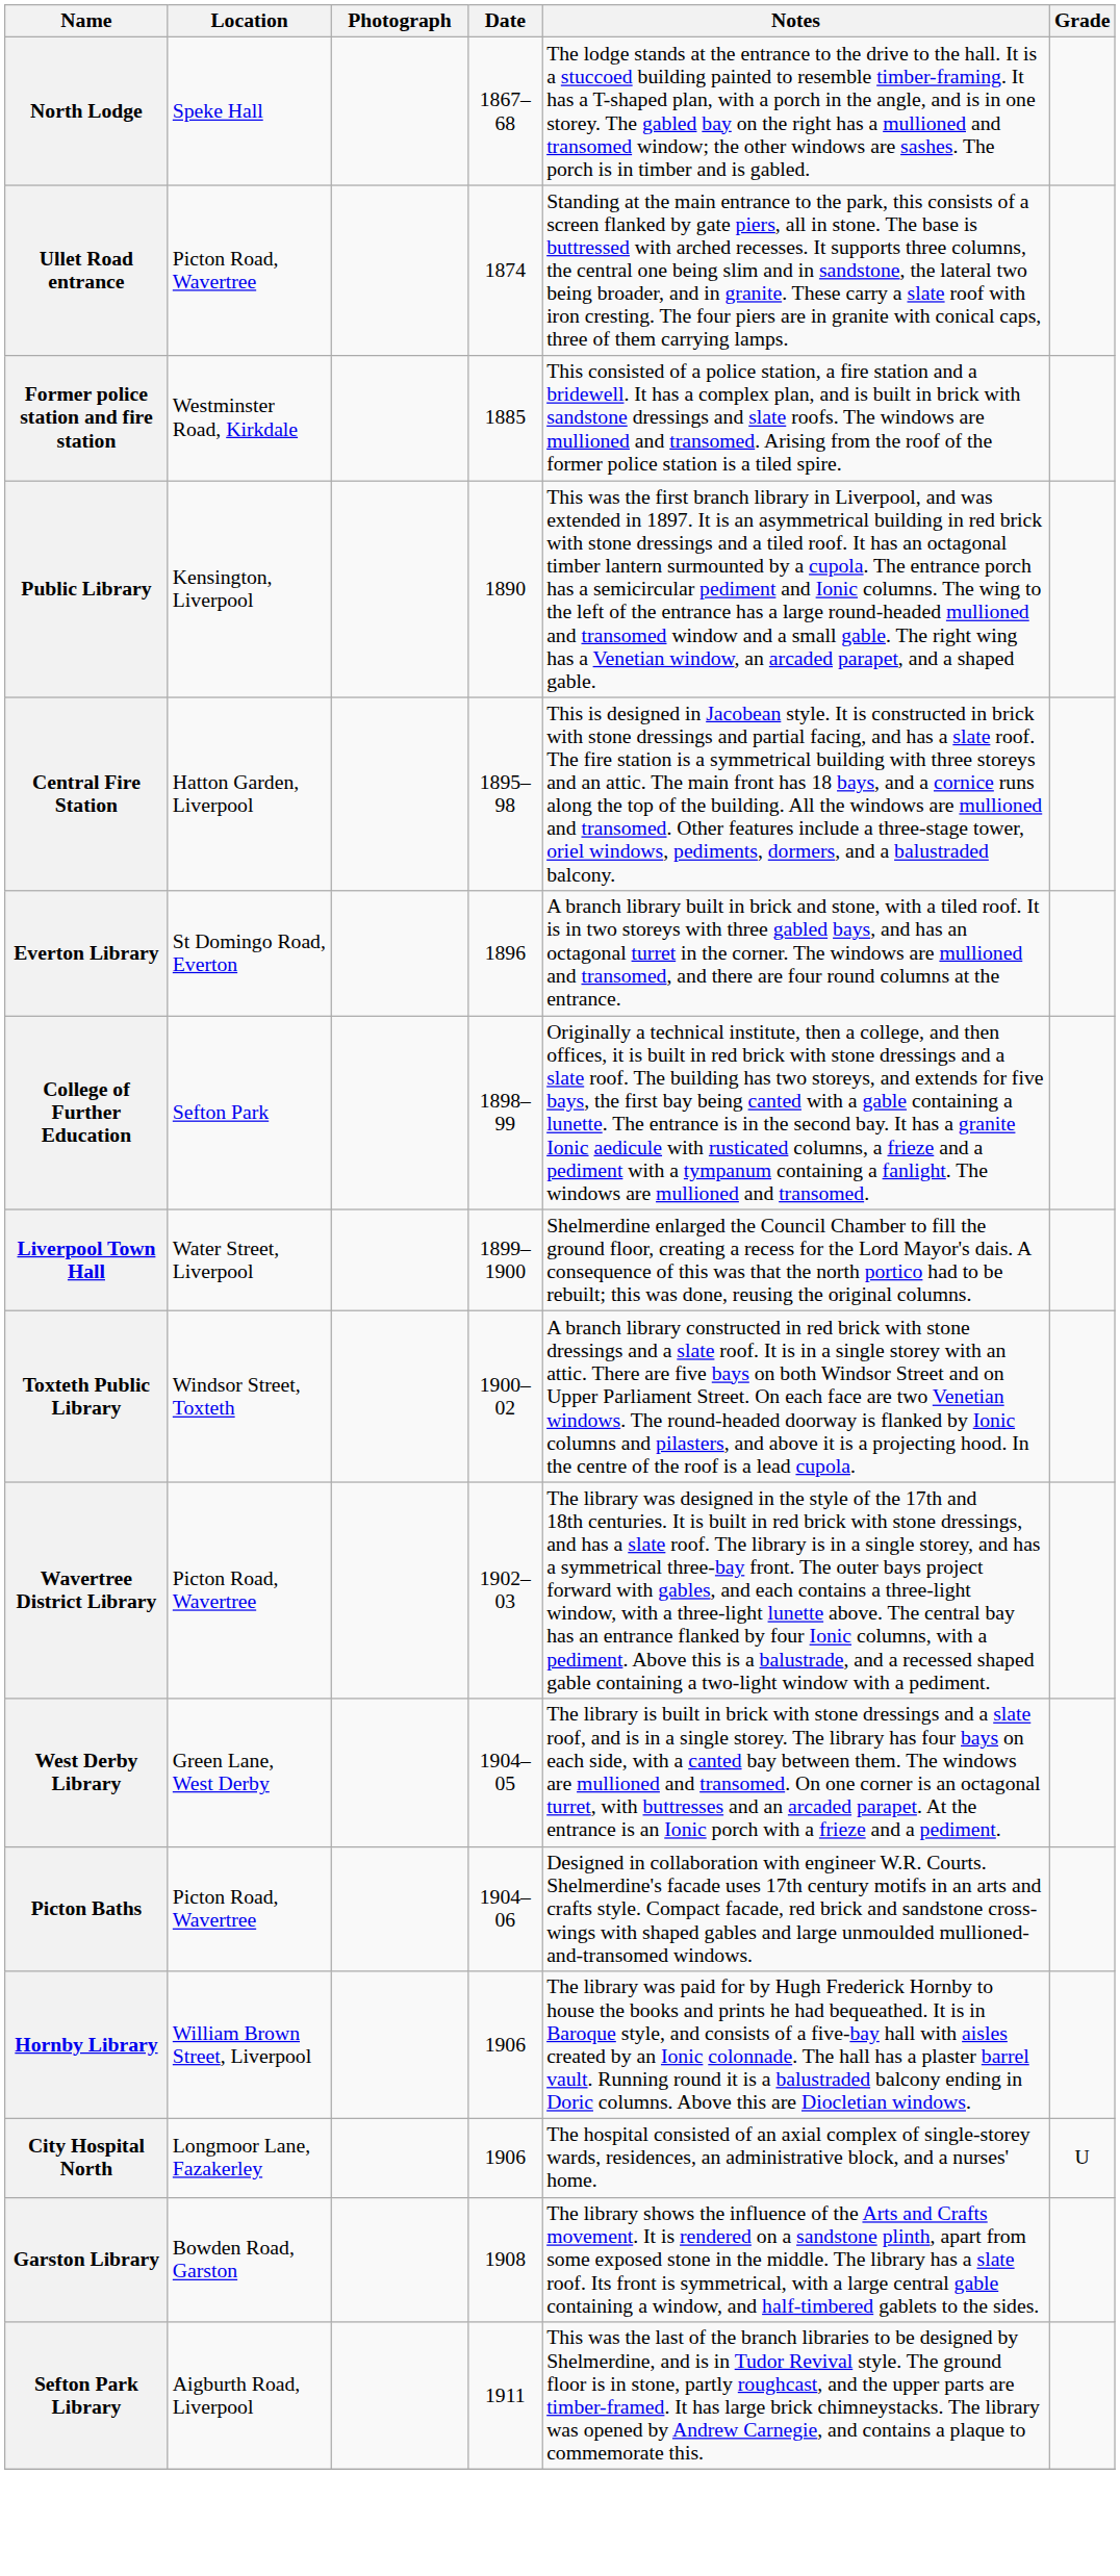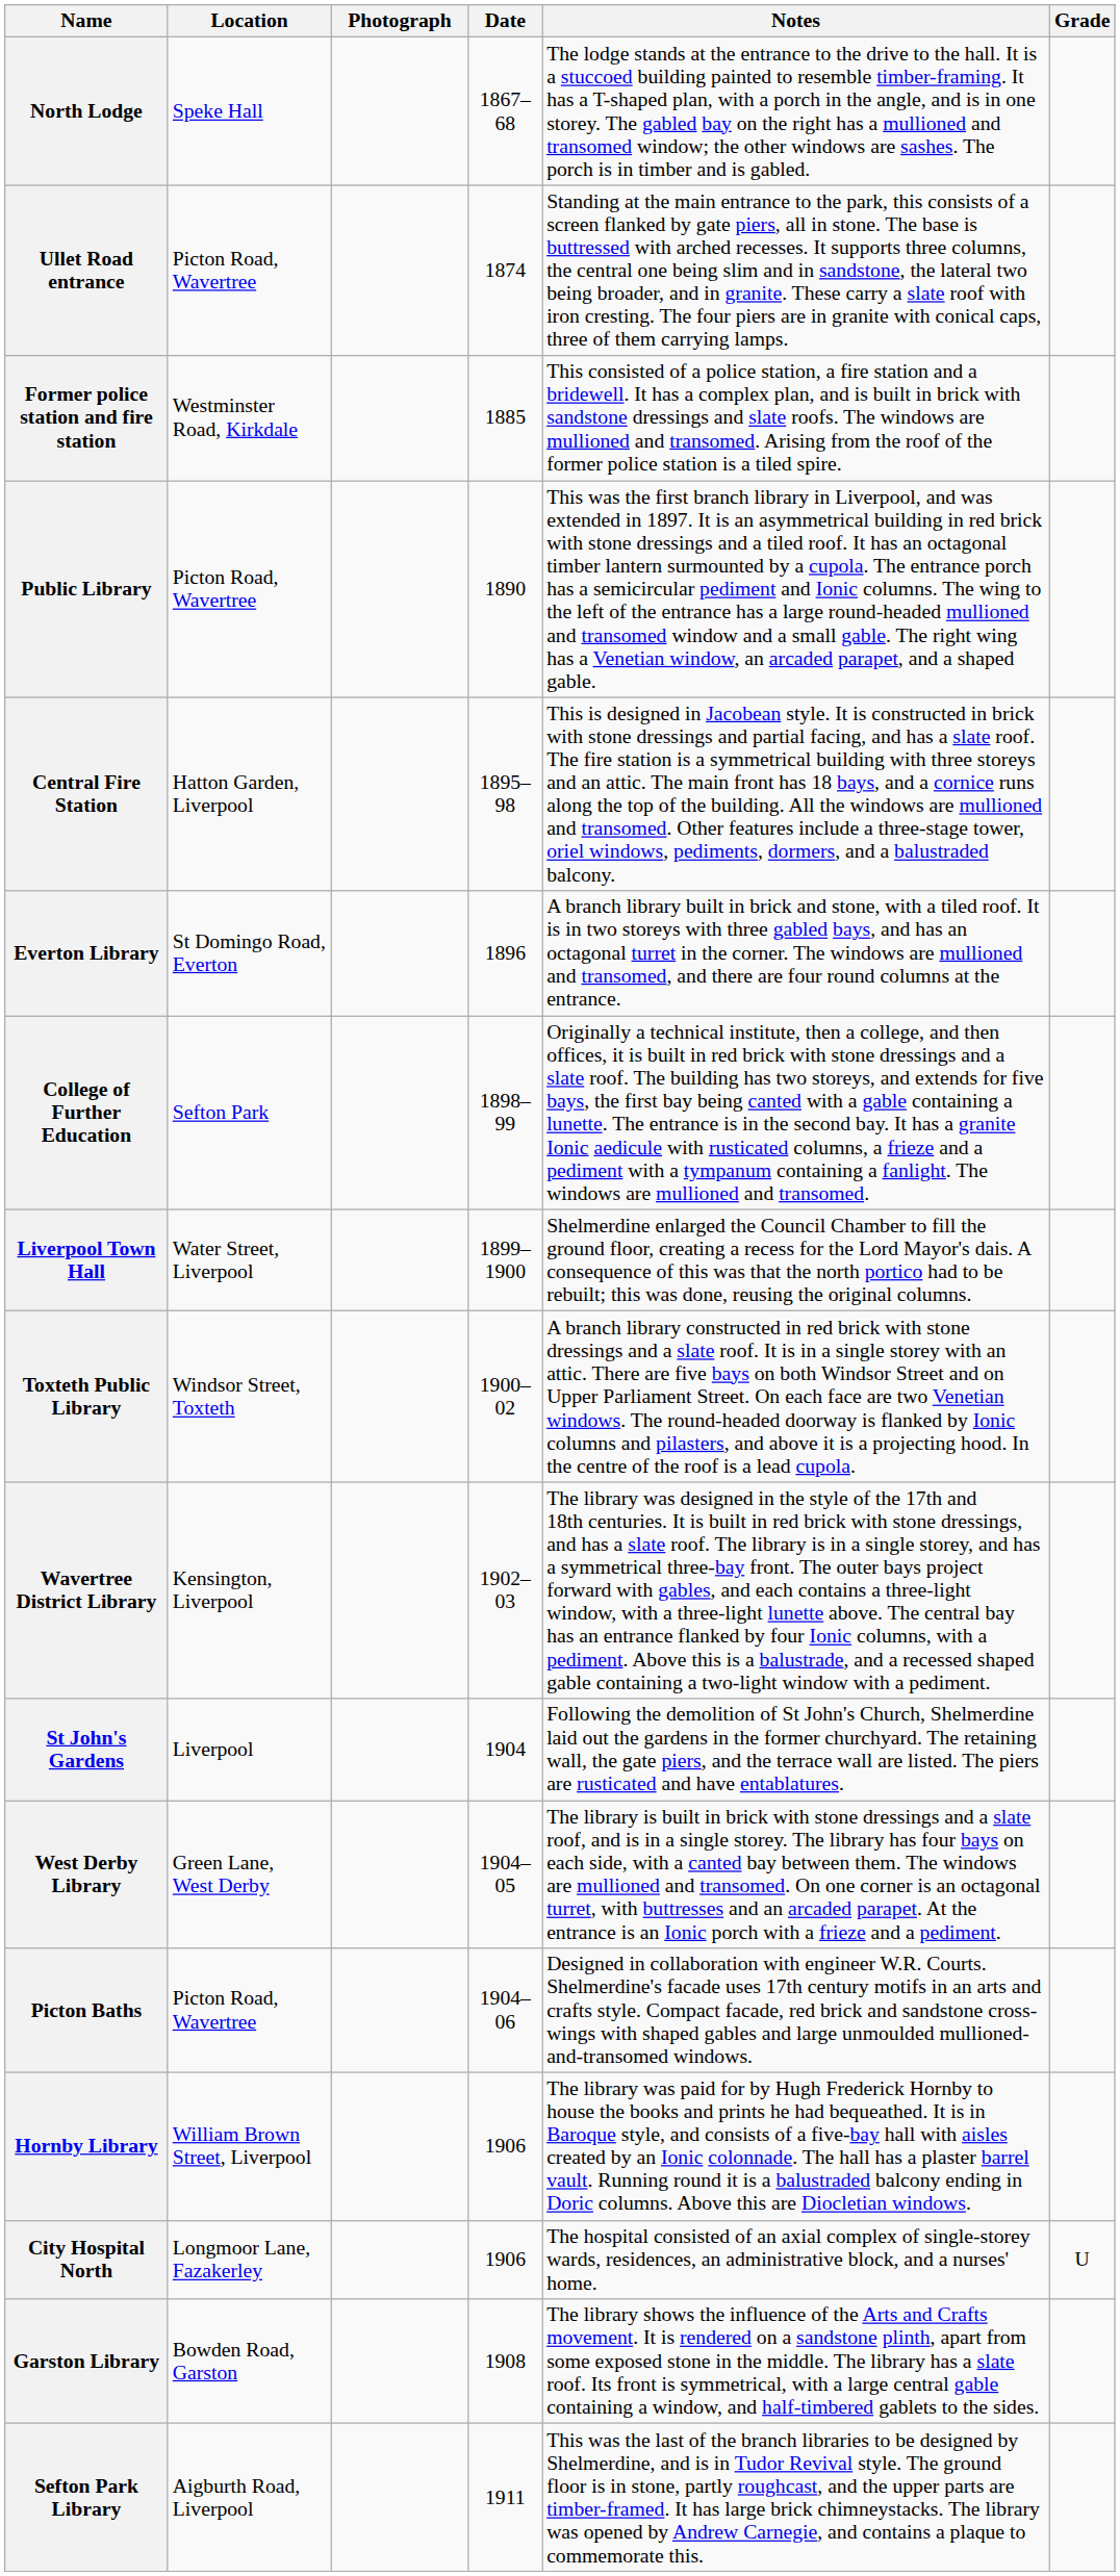 <table class="wikitable sortable plainrowheaders">
 <tr>
 <th scope="col" style="width:120px">Name</th>
 <th scope="col" style="width:120px">Location</th>
 <th scope="col" style="width:100px" class="unsortable">Photograph</th>
 <th scope="col" style="width:50px">Date</th>
 <th scope="col" class="unsortable">Notes</th>
 <th scope="col" style="width:24px">Grade</th>
 </tr>
 <tr>
 <th scope="row">North Lodge</th>
 <td><a href='#'>Speke Hall</a><br><small></small></td>
 <td></td>
 <td align="center">1867–68</td>
 <td>The lodge stands at the entrance to the drive to the hall.  It is a <a href='#'>stuccoed</a> building painted to resemble <a href='#'>timber-framing</a>.  It has a T-shaped plan, with a porch in the angle, and is in one storey.  The <a href='#'>gabled</a> <a href='#'>bay</a> on the right has a <a href='#'>mullioned</a> and <a href='#'>transomed</a> window; the other windows are <a href='#'>sashes</a>.  The porch is in timber and is gabled.</td>
 <td align="center" ></td>
 </tr>
 <tr>
 <th scope="row">Ullet Road entrance</th>
 <td>Picton Road, <a href='#'>Wavertree</a><br><small></small></td>
 <td></td>
 <td align="center">1874</td>
 <td>Standing at the main entrance to the park, this consists of a screen flanked by gate <a href='#'>piers</a>, all in stone.  The base is <a href='#'>buttressed</a> with arched recesses.  It supports three columns, the central one being slim and in <a href='#'>sandstone</a>, the lateral two being broader, and in <a href='#'>granite</a>.  These carry a <a href='#'>slate</a> roof with iron cresting.  The four piers are in granite with conical caps, three of them carrying lamps.</td>
 <td align="center" ></td>
 </tr>
 <tr>
 <th scope="row">Former police station and fire station</th>
 <td>Westminster Road, <a href='#'>Kirkdale</a><br><small></small></td>
 <td></td>
 <td align="center">1885</td>
 <td>This consisted of a police station, a fire station and a <a href='#'>bridewell</a>.  It has a complex plan, and is built in brick with <a href='#'>sandstone</a> dressings and <a href='#'>slate</a> roofs.  The windows are <a href='#'>mullioned</a> and <a href='#'>transomed</a>.  Arising from the roof of the former police station is a tiled spire.</td>
 <td align="center" ></td>
 </tr>
 <tr>
 <th scope="row">Public Library</th>
-<td>Kensington, Liverpool<br><small></small></td>
+<td>Picton Road, <a href='#'>Wavertree</a><br><small></small></td>
 <td></td>
 <td align="center">1890</td>
 <td>This was the first branch library in Liverpool, and was extended in 1897.  It is an asymmetrical building in red brick with stone dressings and a tiled roof.  It has an octagonal timber lantern surmounted by a <a href='#'>cupola</a>.  The entrance porch has a semicircular <a href='#'>pediment</a> and <a href='#'>Ionic</a> columns.  The wing to the left of the entrance has a large round-headed <a href='#'>mullioned</a> and <a href='#'>transomed</a> window and a small <a href='#'>gable</a>.  The right wing has a <a href='#'>Venetian window</a>, an <a href='#'>arcaded</a> <a href='#'>parapet</a>, and a shaped gable.</td>
 <td align="center" ></td>
 </tr>
 <tr>
 <th scope="row">Central Fire Station</th>
 <td>Hatton Garden, Liverpool<br><small></small></td>
 <td></td>
 <td align="center">1895–98</td>
 <td>This is designed in <a href='#'>Jacobean</a> style.  It is constructed in brick with stone dressings and partial facing, and has a <a href='#'>slate</a> roof.  The fire station is a symmetrical building with three storeys and an attic.  The main front has 18 <a href='#'>bays</a>, and a <a href='#'>cornice</a> runs along the top of the building.  All the windows are <a href='#'>mullioned</a> and <a href='#'>transomed</a>.  Other features include a three-stage tower, <a href='#'>oriel windows</a>, <a href='#'>pediments</a>, <a href='#'>dormers</a>, and a <a href='#'>balustraded</a> balcony.</td>
 <td align="center" ></td>
 </tr>
 <tr>
 <th scope="row">Everton Library</th>
 <td>St Domingo Road, <a href='#'>Everton</a><br><small></small></td>
 <td></td>
 <td align="center">1896</td>
 <td>A branch library built in brick and stone, with a tiled roof.  It is in two storeys with three <a href='#'>gabled</a> <a href='#'>bays</a>, and has an octagonal <a href='#'>turret</a> in the corner.  The windows are <a href='#'>mullioned</a> and <a href='#'>transomed</a>, and there are four round columns at the entrance.</td>
 <td align="center" ></td>
 </tr>
 <tr>
 <th scope="row">College of Further Education</th>
 <td><a href='#'>Sefton Park</a><br><small></small></td>
 <td></td>
 <td align="center">1898–99</td>
 <td>Originally a technical institute, then a college, and then offices, it is built in red brick with stone dressings and a <a href='#'>slate</a> roof.  The building has two storeys, and extends for five <a href='#'>bays</a>, the first bay being <a href='#'>canted</a> with a <a href='#'>gable</a> containing a <a href='#'>lunette</a>.  The entrance is in the second bay.  It has a <a href='#'>granite</a> <a href='#'>Ionic</a> <a href='#'>aedicule</a> with <a href='#'>rusticated</a> columns, a <a href='#'>frieze</a> and a <a href='#'>pediment</a> with a <a href='#'>tympanum</a> containing a <a href='#'>fanlight</a>. The windows are <a href='#'>mullioned</a> and <a href='#'>transomed</a>.</td>
 <td align="center" ></td>
 </tr>
 <tr>
 <th scope="row"><a href='#'>Liverpool Town Hall</a></th>
 <td>Water Street, Liverpool<br><small></small></td>
 <td></td>
 <td align="center">1899–1900</td>
 <td>Shelmerdine enlarged the Council Chamber to fill the ground floor, creating a recess for the Lord Mayor's dais.  A consequence of this was that the north <a href='#'>portico</a> had to be rebuilt; this was done, reusing the original columns.</td>
 <td align="center" ></td>
 </tr>
 <tr>
 <th scope="row">Toxteth Public Library</th>
 <td>Windsor Street, <a href='#'>Toxteth</a><br><small></small></td>
 <td></td>
 <td align="center">1900–02</td>
 <td>A branch library constructed in red brick with stone dressings and a <a href='#'>slate</a> roof.  It is in a single storey with an attic.  There are five <a href='#'>bays</a> on both Windsor Street and on Upper Parliament Street.  On each face are two <a href='#'>Venetian windows</a>.  The round-headed doorway is flanked by <a href='#'>Ionic</a> columns and <a href='#'>pilasters</a>, and above it is a projecting hood.  In the centre of the roof is a lead <a href='#'>cupola</a>.</td>
 <td align="center" ></td>
 </tr>
 <tr>
 <th scope="row">Wavertree District Library</th>
-<td>Picton Road, <a href='#'>Wavertree</a><br><small></small></td>
+<td>Kensington, Liverpool<br><small></small></td>
 <td></td>
 <td align="center">1902–03</td>
 <td>The library was designed in the style of the 17th and 18th centuries.  It is built in red brick with stone dressings, and has a <a href='#'>slate</a> roof.  The library is in a single storey, and has a symmetrical three-<a href='#'>bay</a> front.  The outer bays project forward with <a href='#'>gables</a>, and each contains a three-light window, with a three-light <a href='#'>lunette</a> above.  The central bay has an entrance flanked by four <a href='#'>Ionic</a> columns, with a <a href='#'>pediment</a>.  Above this is a <a href='#'>balustrade</a>, and a recessed shaped gable containing a two-light window with a pediment.</td>
+<td align="center" ></td>
+</tr>
+<tr>
+<th scope="row"><a href='#'>St John's Gardens</a></th>
+<td>Liverpool<br><small></small></td>
+<td></td>
+<td align="center">1904</td>
+<td>Following the demolition of St John's Church, Shelmerdine laid out the gardens in the former churchyard.  The retaining wall, the gate <a href='#'>piers</a>, and the terrace wall are listed.  The piers are <a href='#'>rusticated</a> and have <a href='#'>entablatures</a>.</td>
 <td align="center" ></td>
 </tr>
 <tr>
 <th scope="row">West Derby Library</th>
 <td>Green Lane,<br><a href='#'>West Derby</a><br><small></small></td>
 <td></td>
 <td align="center">1904–05</td>
 <td>The library is built in brick with stone dressings and a <a href='#'>slate</a> roof, and is in a single storey.  The library has four <a href='#'>bays</a> on each side, with a <a href='#'>canted</a> bay between them.  The windows are <a href='#'>mullioned</a> and <a href='#'>transomed</a>.  On one corner is an octagonal <a href='#'>turret</a>, with <a href='#'>buttresses</a> and an <a href='#'>arcaded</a> <a href='#'>parapet</a>.  At the entrance is an <a href='#'>Ionic</a> porch with a <a href='#'>frieze</a> and a <a href='#'>pediment</a>.</td>
 <td align="center" ></td>
 </tr>
 <tr>
 <th scope="row">Picton Baths</th>
 <td>Picton Road,<br><a href='#'>Wavertree</a><br><small></small></td>
 <td></td>
 <td align="center">1904–06</td>
 <td>Designed in collaboration with engineer W.R. Courts. Shelmerdine's facade uses 17th century motifs in an arts and crafts style. Compact facade, red brick and sandstone cross-wings with shaped gables and large unmoulded mullioned-and-transomed windows.</td>
 <td align="center" ></td>
 </tr>
 <tr>
 <th scope="row"><a href='#'>Hornby Library</a></th>
 <td><a href='#'>William Brown Street</a>, Liverpool<br><small></small></td>
 <td></td>
 <td align="center">1906</td>
 <td>The library was paid for by Hugh Frederick Hornby to house the books and prints he had bequeathed.  It is in <a href='#'>Baroque</a> style, and consists of a five-<a href='#'>bay</a> hall with <a href='#'>aisles</a> created by an <a href='#'>Ionic</a> <a href='#'>colonnade</a>.  The hall has a plaster <a href='#'>barrel vault</a>.  Running round it is a <a href='#'>balustraded</a> balcony ending in <a href='#'>Doric</a> columns.  Above this are <a href='#'>Diocletian windows</a>.</td>
 <td align="center" ></td>
 </tr>
 <tr>
 <th scope="row">City Hospital North</th>
 <td>Longmoor Lane, <a href='#'>Fazakerley</a><br><small></small></td>
 <td></td>
 <td align="center">1906</td>
 <td>The hospital consisted of an axial complex of single-storey wards, residences, an administrative block, and a nurses' home.</td>
 <td align="center">U</td>
 </tr>
 <tr>
 <th scope="row">Garston Library</th>
 <td>Bowden Road, <a href='#'>Garston</a><br><small></small></td>
 <td></td>
 <td align="center">1908</td>
 <td>The library shows the influence of the <a href='#'>Arts and Crafts movement</a>.  It is <a href='#'>rendered</a> on a <a href='#'>sandstone</a> <a href='#'>plinth</a>, apart from some exposed stone in the middle.  The library has a <a href='#'>slate</a> roof.  Its front is symmetrical, with a large central <a href='#'>gable</a> containing a window, and <a href='#'>half-timbered</a> gablets to the sides.</td>
 <td align="center" ></td>
 </tr>
 <tr>
 <th scope="row">Sefton Park Library</th>
 <td>Aigburth Road, Liverpool<br><small></small></td>
 <td></td>
 <td align="center">1911</td>
 <td>This was the last of the branch libraries to be designed by Shelmerdine, and is in <a href='#'>Tudor Revival</a> style.  The ground floor is in stone, partly <a href='#'>roughcast</a>, and the upper parts are <a href='#'>timber-framed</a>.  It has large brick chimneystacks.  The library was opened by <a href='#'>Andrew Carnegie</a>, and contains a plaque to commemorate this.</td>
 <td align="center" ></td>
 </tr>
 <tr>
 </tr>
 </table>
